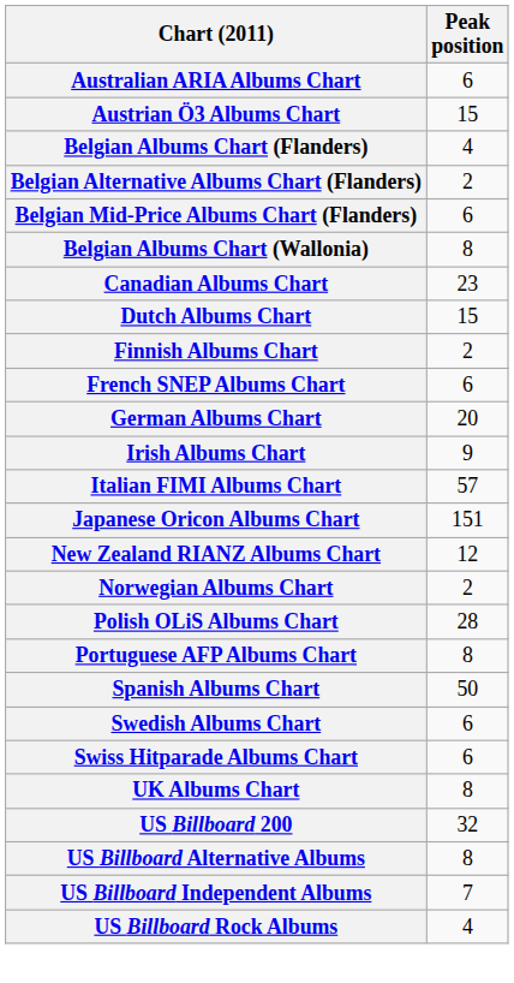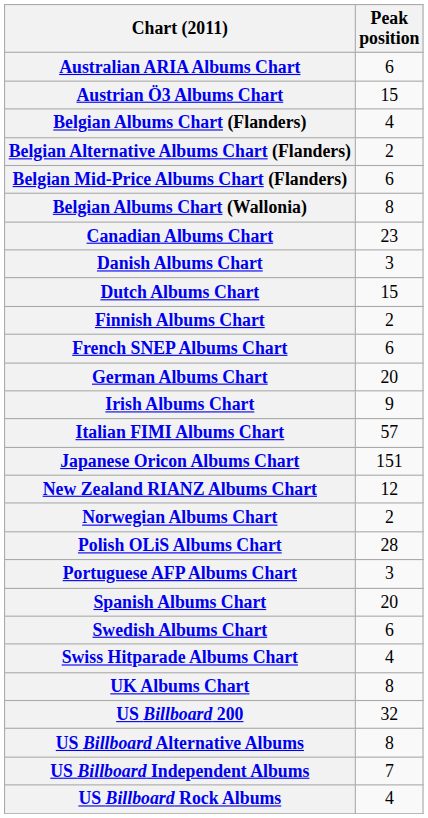 <table class="wikitable sortable plainrowheaders" style="text-align:center">
 <tr>
 <th scope="col">Chart (2011)</th>
 <th scope="col">Peak<br>position</th>
 </tr>
 <tr>
 <th scope="row"><a href='#'>Australian ARIA Albums Chart</a></th>
 <td>6</td>
 </tr>
 <tr>
 <th scope="row"><a href='#'>Austrian Ö3 Albums Chart</a></th>
 <td>15</td>
 </tr>
 <tr>
 <th scope="row"><a href='#'>Belgian Albums Chart</a> (Flanders)</th>
 <td>4</td>
 </tr>
 <tr>
 <th scope="row"><a href='#'>Belgian Alternative Albums Chart</a> (Flanders)</th>
 <td>2</td>
 </tr>
 <tr>
 <th scope="row"><a href='#'>Belgian Mid-Price Albums Chart</a> (Flanders)</th>
 <td>6</td>
 </tr>
 <tr>
 <th scope="row"><a href='#'>Belgian Albums Chart</a> (Wallonia)</th>
 <td>8</td>
 </tr>
 <tr>
 <th scope="row"><a href='#'>Canadian Albums Chart</a></th>
 <td>23</td>
+</tr>
+<tr>
+<th scope="row"><a href='#'>Danish Albums Chart</a></th>
+<td>3</td>
 </tr>
 <tr>
 <th scope="row"><a href='#'>Dutch Albums Chart</a></th>
 <td>15</td>
 </tr>
 <tr>
 <th scope="row"><a href='#'>Finnish Albums Chart</a></th>
 <td>2</td>
 </tr>
 <tr>
 <th scope="row"><a href='#'>French SNEP Albums Chart</a></th>
 <td>6</td>
 </tr>
 <tr>
 <th scope="row"><a href='#'>German Albums Chart</a></th>
 <td>20</td>
 </tr>
 <tr>
 <th scope="row"><a href='#'>Irish Albums Chart</a></th>
 <td>9</td>
 </tr>
 <tr>
 <th scope="row"><a href='#'>Italian FIMI Albums Chart</a></th>
 <td>57</td>
 </tr>
 <tr>
 <th scope="row"><a href='#'>Japanese Oricon Albums Chart</a></th>
 <td>151</td>
 </tr>
 <tr>
 <th scope="row"><a href='#'>New Zealand RIANZ Albums Chart</a></th>
 <td>12</td>
 </tr>
 <tr>
 <th scope="row"><a href='#'>Norwegian Albums Chart</a></th>
 <td>2</td>
 </tr>
 <tr>
 <th scope="row"><a href='#'>Polish OLiS Albums Chart</a></th>
 <td>28</td>
 </tr>
 <tr>
 <th scope="row"><a href='#'>Portuguese AFP Albums Chart</a></th>
-<td>8</td>
+<td>3</td>
 </tr>
 <tr>
 <th scope="row"><a href='#'>Spanish Albums Chart</a></th>
-<td>50</td>
+<td>20</td>
 </tr>
 <tr>
 <th scope="row"><a href='#'>Swedish Albums Chart</a></th>
 <td>6</td>
 </tr>
 <tr>
 <th scope="row"><a href='#'>Swiss Hitparade Albums Chart</a></th>
-<td>6</td>
+<td>4</td>
 </tr>
 <tr>
 <th scope="row"><a href='#'>UK Albums Chart</a></th>
 <td>8</td>
 </tr>
 <tr>
 <th scope="row"><a href='#'>US <em>Billboard</em> 200</a></th>
 <td>32</td>
 </tr>
 <tr>
 <th scope="row"><a href='#'>US <em>Billboard</em> Alternative Albums</a></th>
 <td>8</td>
 </tr>
 <tr>
 <th scope="row"><a href='#'>US <em>Billboard</em> Independent Albums</a></th>
 <td>7</td>
 </tr>
 <tr>
 <th scope="row"><a href='#'>US <em>Billboard</em> Rock Albums</a></th>
 <td>4</td>
 </tr>
 </table>
